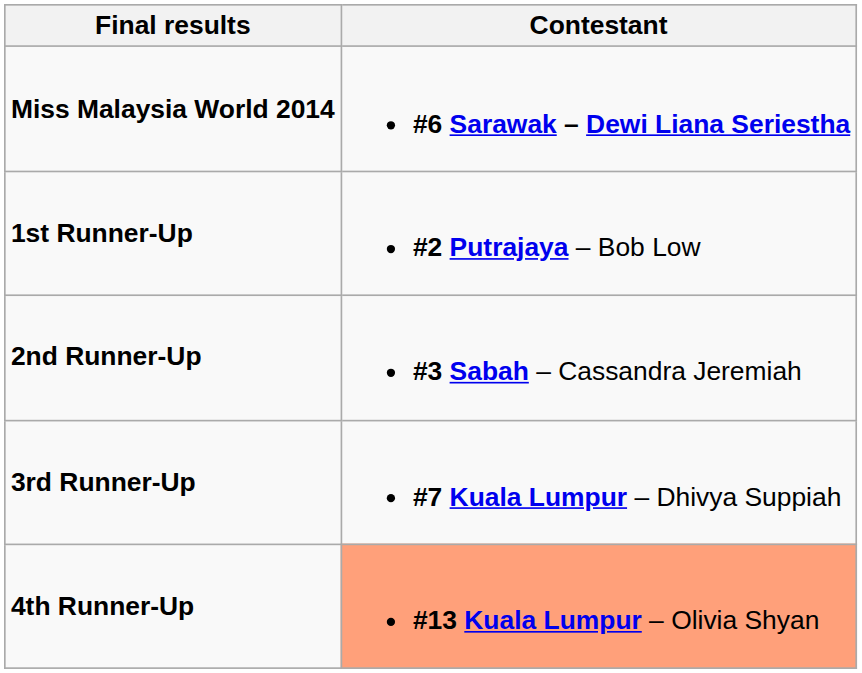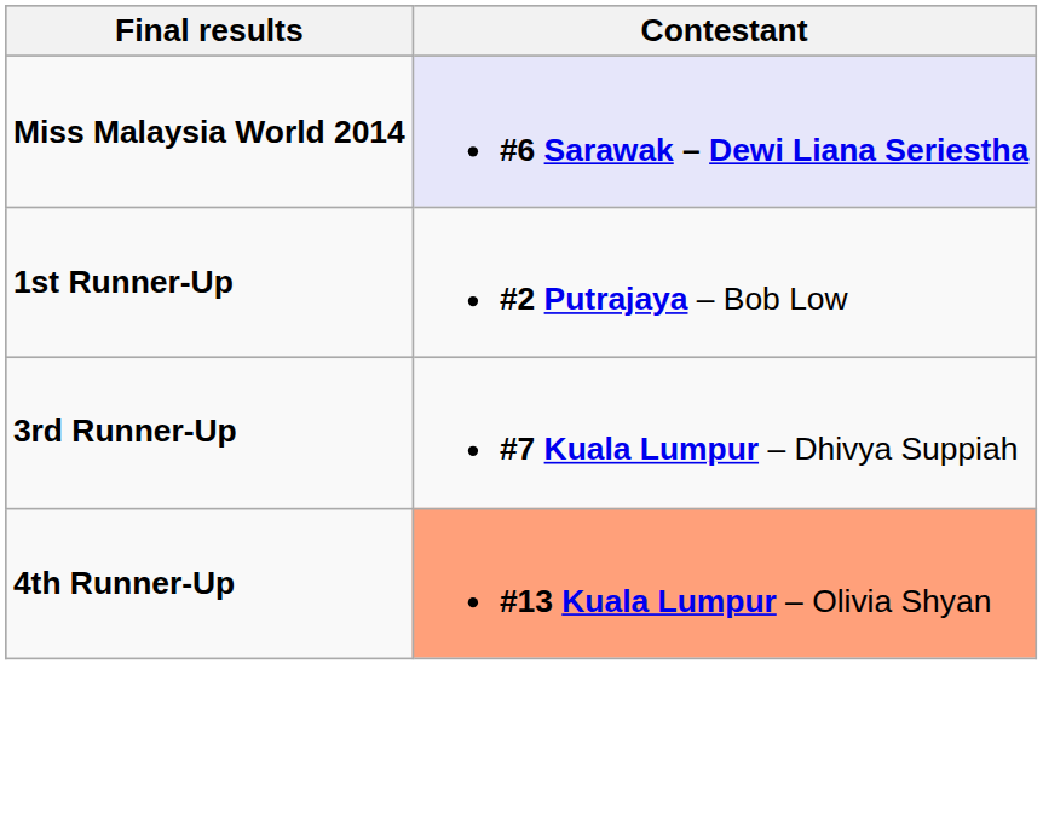 <table class="wikitable">
 <tr>
 <th>Final results</th>
 <th>Contestant</th>
 </tr>
 <tr>
 <td><strong>Miss Malaysia World 2014</strong></td>
-<td><br><ul><li><strong>#6 <a href='#'>Sarawak</a> – <a href='#'>Dewi Liana Seriestha</a></strong></li></ul></td>
+<td style="background: lavender;"><br><ul><li><strong>#6 <a href='#'>Sarawak</a> – <a href='#'>Dewi Liana Seriestha</a></strong></li></ul></td>
 </tr>
 <tr>
 <td><strong>1st Runner-Up</strong></td>
 <td><br><ul><li><strong>#2</strong> <strong><a href='#'>Putrajaya</a></strong> – Bob Low</li></ul></td>
-</tr>
-<tr>
-<td><strong>2nd Runner-Up</strong></td>
-<td><br><ul><li><strong>#3</strong> <strong><a href='#'>Sabah</a></strong> – Cassandra Jeremiah</li></ul></td>
 </tr>
 <tr>
 <td><strong>3rd Runner-Up</strong></td>
 <td><br><ul><li><strong>#7</strong> <strong><a href='#'>Kuala Lumpur</a></strong> – Dhivya Suppiah</li></ul></td>
 </tr>
 <tr>
 <td><strong>4th Runner-Up</strong></td>
 <td style="background: lightsalmon;"><br><ul><li><strong>#13</strong> <strong><a href='#'>Kuala Lumpur</a></strong> – Olivia Shyan</li></ul></td>
 </tr>
 </table>
